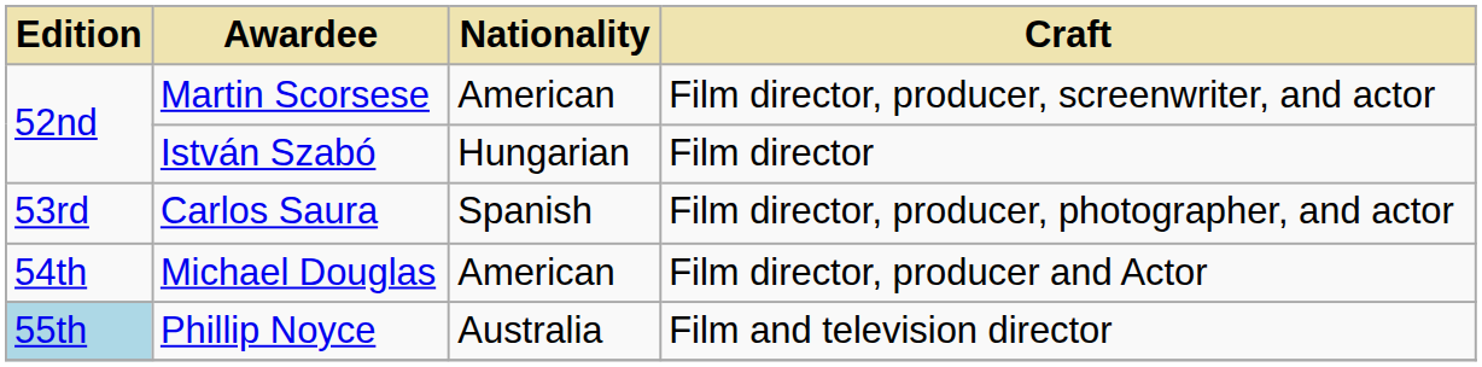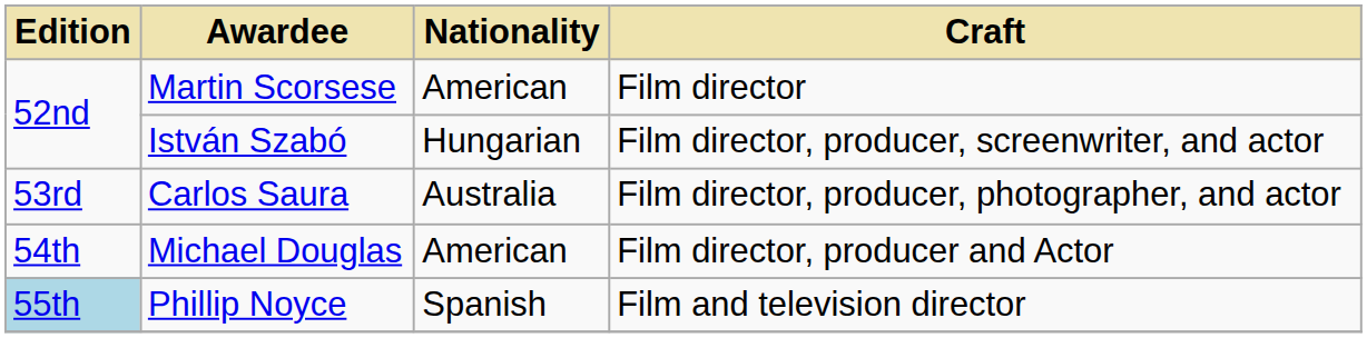 <table class="wikitable plainrowheaders" style="width:50%;">
 <tr>
 <th scope="col" style="background-color:#EFE4B0;">Edition</th>
 <th scope="col" style="background-color:#EFE4B0;">Awardee</th>
 <th scope="col" style="background-color:#EFE4B0;">Nationality</th>
 <th scope="col" style="background-color:#EFE4B0;">Craft</th>
 </tr>
 <tr>
 <td rowspan=2><a href='#'>52nd</a></td>
 <td><a href='#'>Martin Scorsese</a></td>
 <td>American</td>
-<td>Film director, producer, screenwriter, and actor</td>
+<td>Film director</td>
 </tr>
 <tr>
 <td><a href='#'>István Szabó</a></td>
 <td>Hungarian</td>
-<td>Film director</td>
+<td>Film director, producer, screenwriter, and actor</td>
 </tr>
 <tr>
 <td><a href='#'>53rd</a></td>
 <td><a href='#'>Carlos Saura</a></td>
-<td>Spanish</td>
+<td>Australia</td>
 <td>Film director, producer, photographer, and actor</td>
 </tr>
 <tr>
 <td><a href='#'>54th</a></td>
 <td><a href='#'>Michael Douglas</a></td>
 <td>American</td>
 <td>Film director, producer and Actor</td>
 </tr>
 <tr>
 <td style="background: lightblue;"><a href='#'>55th</a></td>
 <td><a href='#'>Phillip Noyce</a></td>
-<td>Australia</td>
+<td>Spanish</td>
 <td>Film and television director</td>
 </tr>
 <tr>
 </tr>
 </table>
